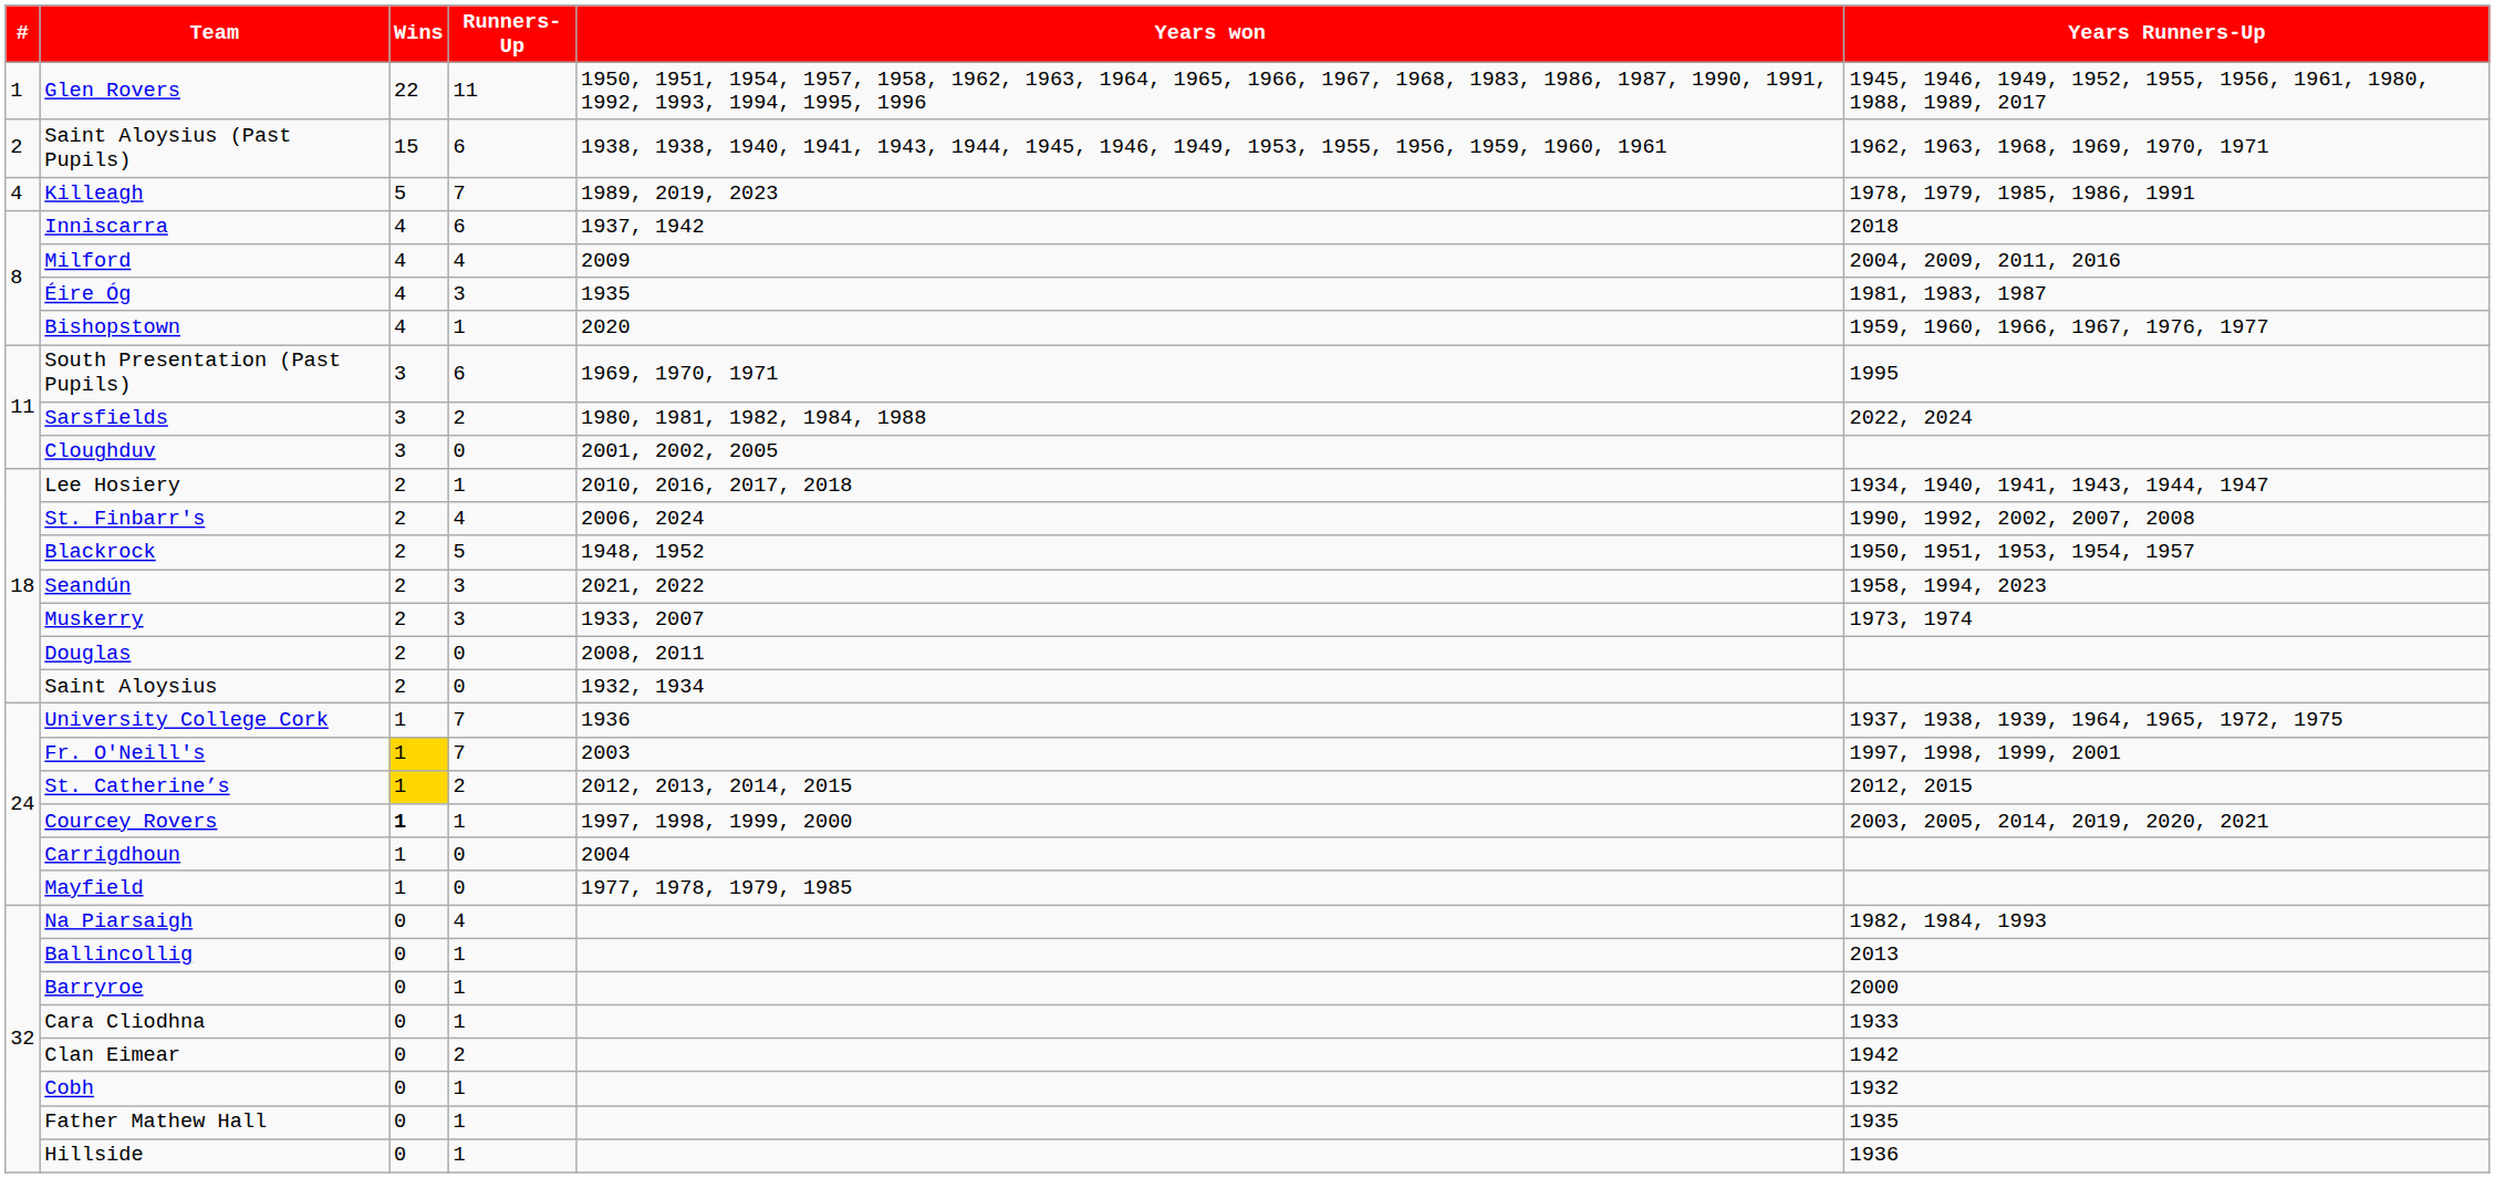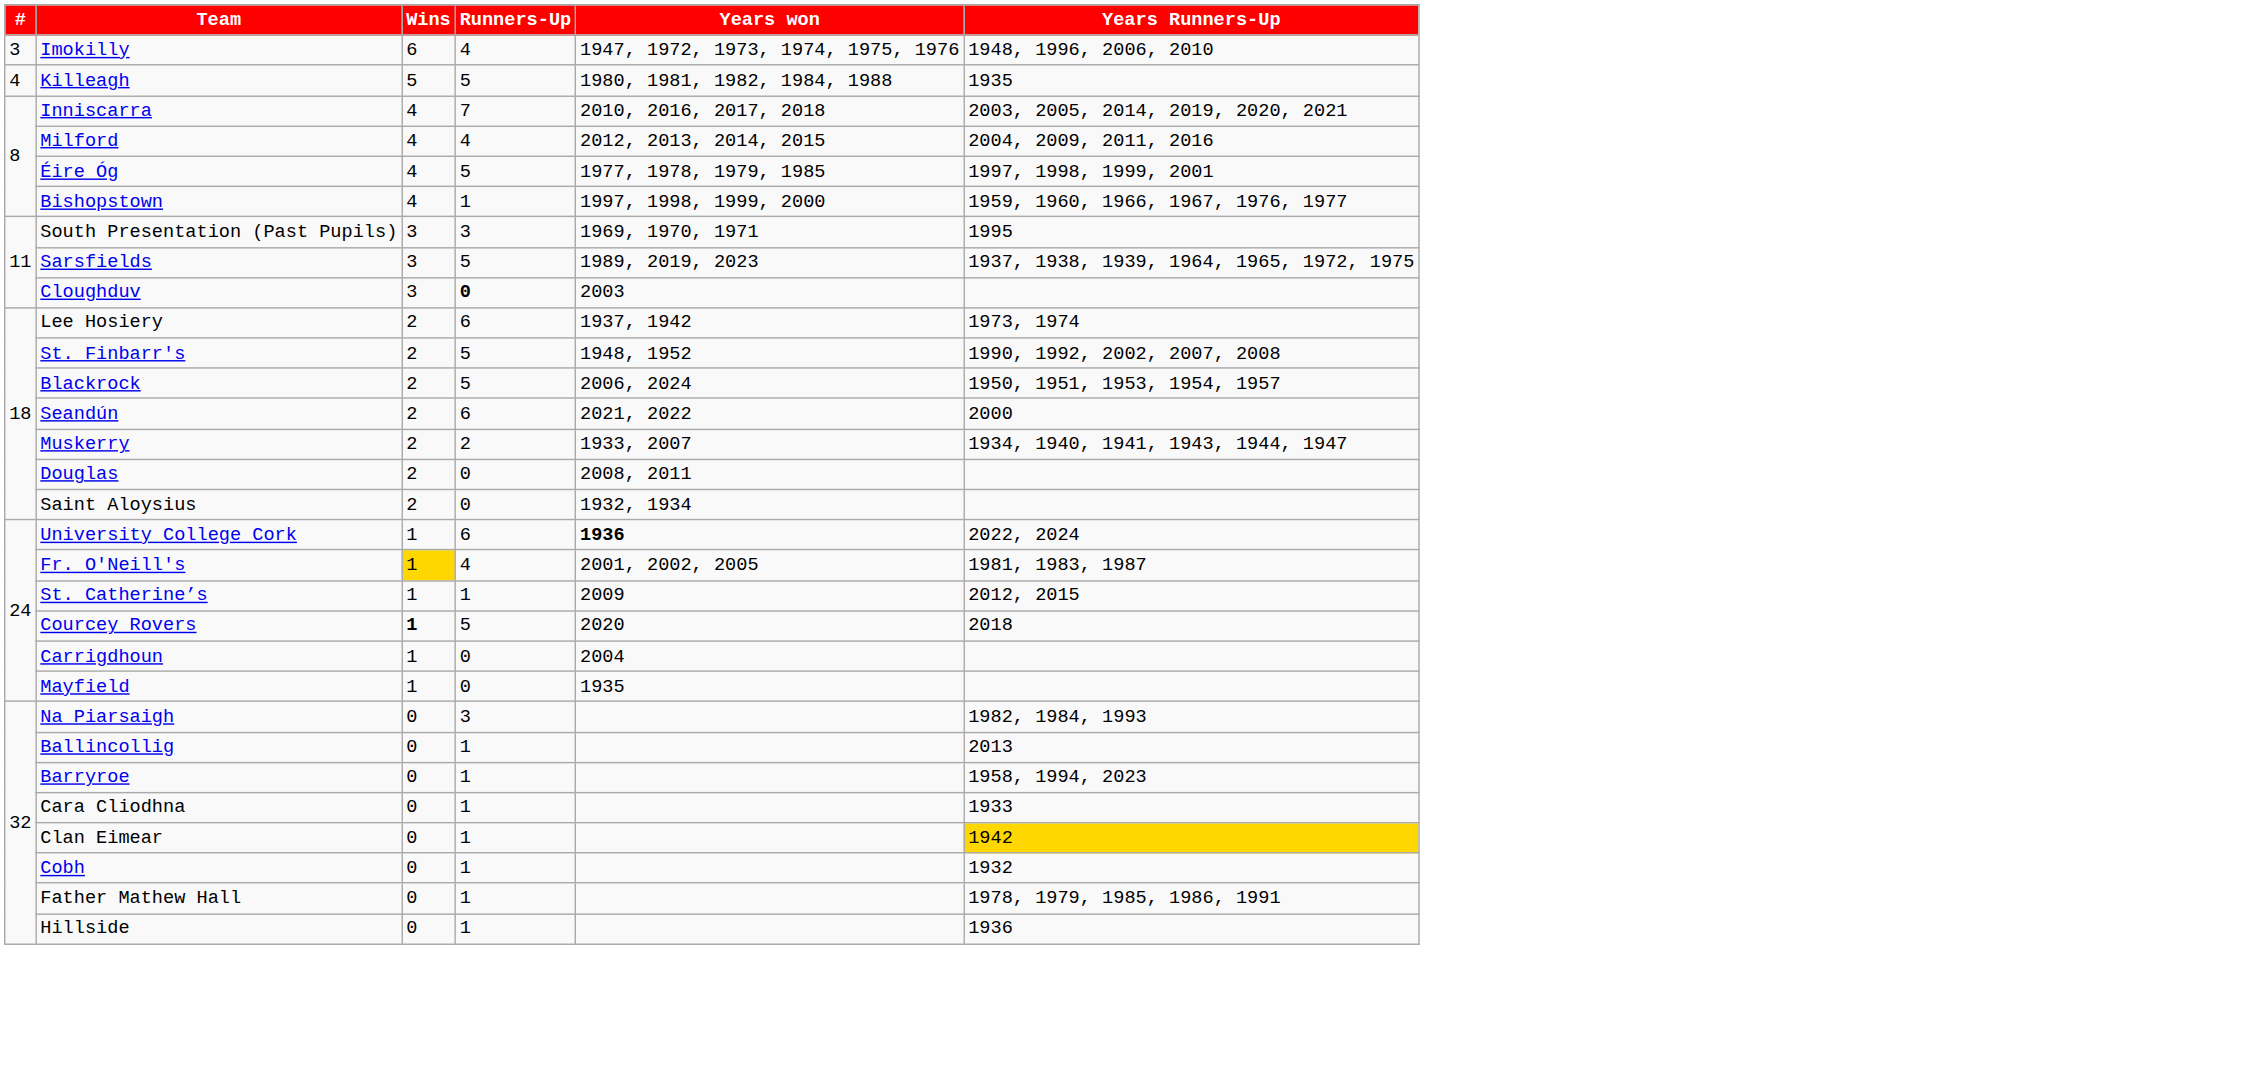 <table class="wikitable">
 <tr>
 <th style="background:red;color:white">#</th>
 <th style="background:red;color:white">Team</th>
 <th style="background:red;color:white">Wins</th>
 <th style="background:red;color:white">Runners-Up</th>
 <th style="background:red;color:white">Years won</th>
 <th style="background:red;color:white">Years Runners-Up</th>
 </tr>
 <tr>
-<td>1</td>
-<td> <a href='#'>Glen Rovers</a></td>
-<td>22</td>
-<td>11</td>
-<td>1950, 1951, 1954, 1957, 1958, 1962, 1963, 1964, 1965, 1966, 1967, 1968, 1983, 1986, 1987, 1990, 1991, 1992, 1993, 1994, 1995, 1996</td>
-<td>1945, 1946, 1949, 1952, 1955, 1956, 1961, 1980, 1988, 1989, 2017</td>
-</tr>
-<tr>
-<td>2</td>
-<td>Saint Aloysius (Past Pupils)</td>
-<td>15</td>
+<td>3</td>
+<td> <a href='#'>Imokilly</a></td>
 <td>6</td>
-<td>1938, 1938, 1940, 1941, 1943, 1944, 1945, 1946, 1949, 1953, 1955, 1956, 1959, 1960, 1961</td>
-<td>1962, 1963, 1968, 1969, 1970, 1971</td>
+<td>4</td>
+<td>1947, 1972, 1973, 1974, 1975, 1976</td>
+<td>1948, 1996, 2006, 2010</td>
 </tr>
 <tr>
 <td>4</td>
 <td> <a href='#'>Killeagh</a></td>
 <td>5</td>
-<td>7</td>
-<td>1989, 2019, 2023</td>
-<td>1978, 1979, 1985, 1986, 1991</td>
+<td>5</td>
+<td>1980, 1981, 1982, 1984, 1988</td>
+<td>1935</td>
 </tr>
 <tr>
 <td rowspan="4">8</td>
 <td> <a href='#'>Inniscarra</a></td>
 <td>4</td>
-<td>6</td>
-<td>1937, 1942</td>
-<td>2018</td>
+<td>7</td>
+<td>2010, 2016, 2017, 2018</td>
+<td>2003, 2005, 2014, 2019, 2020, 2021</td>
 </tr>
 <tr>
 <td> <a href='#'>Milford</a></td>
 <td>4</td>
 <td>4</td>
-<td>2009</td>
+<td>2012, 2013, 2014, 2015</td>
 <td>2004, 2009, 2011, 2016</td>
 </tr>
 <tr>
 <td> <a href='#'>Éire Óg</a></td>
 <td>4</td>
-<td>3</td>
-<td>1935</td>
-<td>1981, 1983, 1987</td>
+<td>5</td>
+<td>1977, 1978, 1979, 1985</td>
+<td>1997, 1998, 1999, 2001</td>
 </tr>
 <tr>
 <td> <a href='#'>Bishopstown</a></td>
 <td>4</td>
 <td>1</td>
-<td>2020</td>
+<td>1997, 1998, 1999, 2000</td>
 <td>1959, 1960, 1966, 1967, 1976, 1977</td>
 </tr>
 <tr>
 <td rowspan="3">11</td>
 <td>South Presentation (Past Pupils)</td>
 <td>3</td>
-<td>6</td>
+<td>3</td>
 <td>1969, 1970, 1971</td>
 <td>1995</td>
 </tr>
 <tr>
 <td> <a href='#'>Sarsfields</a></td>
 <td>3</td>
-<td>2</td>
-<td>1980, 1981, 1982, 1984, 1988</td>
-<td>2022, 2024</td>
+<td>5</td>
+<td>1989, 2019, 2023</td>
+<td>1937, 1938, 1939, 1964, 1965, 1972, 1975</td>
 </tr>
 <tr>
 <td> <a href='#'>Cloughduv</a></td>
 <td>3</td>
-<td>0</td>
-<td>2001, 2002, 2005</td>
+<td><strong>0</strong></td>
+<td>2003</td>
 <td></td>
 </tr>
 <tr>
 <td rowspan="7">18</td>
 <td>Lee Hosiery</td>
 <td>2</td>
-<td>1</td>
-<td>2010, 2016, 2017, 2018</td>
-<td>1934, 1940, 1941, 1943, 1944, 1947</td>
+<td>6</td>
+<td>1937, 1942</td>
+<td>1973, 1974</td>
 </tr>
 <tr>
 <td> <a href='#'>St. Finbarr's</a></td>
 <td>2</td>
-<td>4</td>
-<td>2006, 2024</td>
+<td>5</td>
+<td>1948, 1952</td>
 <td>1990, 1992, 2002, 2007, 2008</td>
 </tr>
 <tr>
 <td> <a href='#'>Blackrock</a></td>
 <td>2</td>
 <td>5</td>
-<td>1948, 1952</td>
+<td>2006, 2024</td>
 <td>1950, 1951, 1953, 1954, 1957</td>
 </tr>
 <tr>
 <td> <a href='#'>Seandún</a></td>
 <td>2</td>
-<td>3</td>
+<td>6</td>
 <td>2021, 2022</td>
-<td>1958, 1994, 2023</td>
+<td>2000</td>
 </tr>
 <tr>
 <td> <a href='#'>Muskerry</a></td>
 <td>2</td>
-<td>3</td>
+<td>2</td>
 <td>1933, 2007</td>
-<td>1973, 1974</td>
+<td>1934, 1940, 1941, 1943, 1944, 1947</td>
 </tr>
 <tr>
 <td> <a href='#'>Douglas</a></td>
 <td>2</td>
 <td>0</td>
 <td>2008, 2011</td>
 <td></td>
 </tr>
 <tr>
 <td>Saint Aloysius</td>
 <td>2</td>
 <td>0</td>
 <td>1932, 1934</td>
 <td></td>
 </tr>
 <tr>
 <td rowspan="6">24</td>
 <td> <a href='#'>University College Cork</a></td>
 <td>1</td>
-<td>7</td>
-<td>1936</td>
-<td>1937, 1938, 1939, 1964, 1965, 1972, 1975</td>
+<td>6</td>
+<td><strong>1936</strong></td>
+<td>2022, 2024</td>
 </tr>
 <tr>
 <td> <a href='#'>Fr. O'Neill's</a></td>
 <td style="background: gold;">1</td>
-<td>7</td>
-<td>2003</td>
-<td>1997, 1998, 1999, 2001</td>
+<td>4</td>
+<td>2001, 2002, 2005</td>
+<td>1981, 1983, 1987</td>
 </tr>
 <tr>
 <td> <a href='#'>St. Catherine’s</a></td>
-<td style="background: gold;">1</td>
-<td>2</td>
-<td>2012, 2013, 2014, 2015</td>
+<td>1</td>
+<td>1</td>
+<td>2009</td>
 <td>2012, 2015</td>
 </tr>
 <tr>
 <td> <a href='#'>Courcey Rovers</a></td>
 <td><strong>1</strong></td>
-<td>1</td>
-<td>1997, 1998, 1999, 2000</td>
-<td>2003, 2005, 2014, 2019, 2020, 2021</td>
+<td>5</td>
+<td>2020</td>
+<td>2018</td>
 </tr>
 <tr>
 <td> <a href='#'>Carrigdhoun</a></td>
 <td>1</td>
 <td>0</td>
 <td>2004</td>
 <td></td>
 </tr>
 <tr>
 <td> <a href='#'>Mayfield</a></td>
 <td>1</td>
 <td>0</td>
-<td>1977, 1978, 1979, 1985</td>
+<td>1935</td>
 <td></td>
 </tr>
 <tr>
 <td rowspan="8">32</td>
 <td> <a href='#'>Na Piarsaigh</a></td>
 <td>0</td>
-<td>4</td>
+<td>3</td>
 <td></td>
 <td>1982, 1984, 1993</td>
 </tr>
 <tr>
 <td> <a href='#'>Ballincollig</a></td>
 <td>0</td>
 <td>1</td>
 <td></td>
 <td>2013</td>
 </tr>
 <tr>
 <td> <a href='#'>Barryroe</a></td>
 <td>0</td>
 <td>1</td>
 <td></td>
-<td>2000</td>
+<td>1958, 1994, 2023</td>
 </tr>
 <tr>
 <td>Cara Cliodhna</td>
 <td>0</td>
 <td>1</td>
 <td></td>
 <td>1933</td>
 </tr>
 <tr>
 <td>Clan Eimear</td>
 <td>0</td>
-<td>2</td>
+<td>1</td>
 <td></td>
-<td>1942</td>
+<td style="background: gold;">1942</td>
 </tr>
 <tr>
 <td> <a href='#'>Cobh</a></td>
 <td>0</td>
 <td>1</td>
 <td></td>
 <td>1932</td>
 </tr>
 <tr>
 <td>Father Mathew Hall</td>
 <td>0</td>
 <td>1</td>
 <td></td>
-<td>1935</td>
+<td>1978, 1979, 1985, 1986, 1991</td>
 </tr>
 <tr>
 <td>Hillside</td>
 <td>0</td>
 <td>1</td>
 <td></td>
 <td>1936</td>
 </tr>
 </table>
